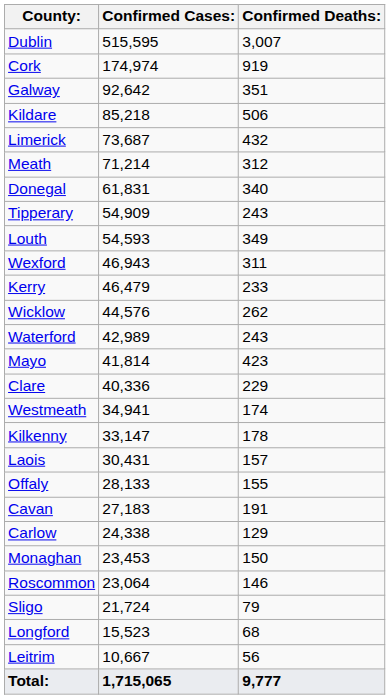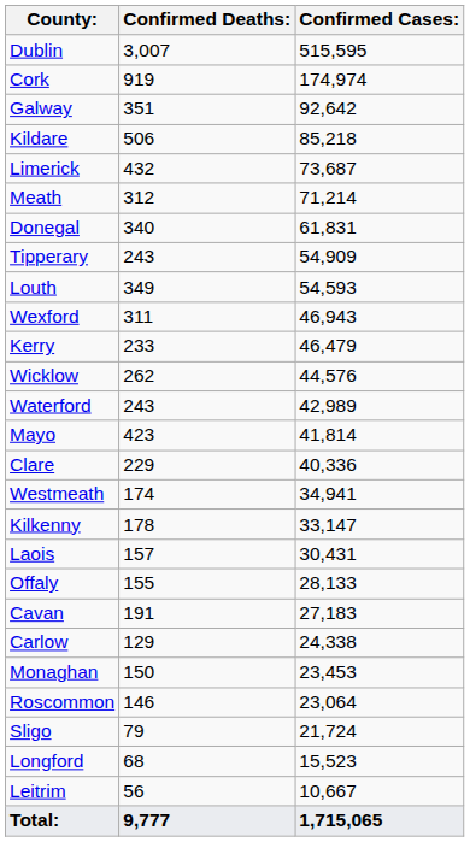 <table class="wikitable sortable" style="text-align:left">
 <tr>
 <th>County:</th>
+<th>Confirmed Deaths:</th>
 <th>Confirmed Cases:</th>
-<th>Confirmed Deaths:</th>
 </tr>
 <tr>
 <td><a href='#'>Dublin</a></td>
+<td>3,007</td>
 <td>515,595</td>
-<td>3,007</td>
 </tr>
 <tr>
 <td><a href='#'>Cork</a></td>
+<td>919</td>
 <td>174,974</td>
-<td>919</td>
 </tr>
 <tr>
 <td><a href='#'>Galway</a></td>
+<td>351</td>
 <td>92,642</td>
-<td>351</td>
 </tr>
 <tr>
 <td><a href='#'>Kildare</a></td>
+<td>506</td>
 <td>85,218</td>
-<td>506</td>
 </tr>
 <tr>
 <td><a href='#'>Limerick</a></td>
+<td>432</td>
 <td>73,687</td>
-<td>432</td>
 </tr>
 <tr>
 <td><a href='#'>Meath</a></td>
+<td>312</td>
 <td>71,214</td>
-<td>312</td>
 </tr>
 <tr>
 <td><a href='#'>Donegal</a></td>
+<td>340</td>
 <td>61,831</td>
-<td>340</td>
 </tr>
 <tr>
 <td><a href='#'>Tipperary</a></td>
+<td>243</td>
 <td>54,909</td>
-<td>243</td>
 </tr>
 <tr>
 <td><a href='#'>Louth</a></td>
+<td>349</td>
 <td>54,593</td>
-<td>349</td>
 </tr>
 <tr>
 <td><a href='#'>Wexford</a></td>
+<td>311</td>
 <td>46,943</td>
-<td>311</td>
 </tr>
 <tr>
 <td><a href='#'>Kerry</a></td>
+<td>233</td>
 <td>46,479</td>
-<td>233</td>
 </tr>
 <tr>
 <td><a href='#'>Wicklow</a></td>
+<td>262</td>
 <td>44,576</td>
-<td>262</td>
 </tr>
 <tr>
 <td><a href='#'>Waterford</a></td>
+<td>243</td>
 <td>42,989</td>
-<td>243</td>
 </tr>
 <tr>
 <td><a href='#'>Mayo</a></td>
+<td>423</td>
 <td>41,814</td>
-<td>423</td>
 </tr>
 <tr>
 <td><a href='#'>Clare</a></td>
+<td>229</td>
 <td>40,336</td>
-<td>229</td>
 </tr>
 <tr>
 <td><a href='#'>Westmeath</a></td>
+<td>174</td>
 <td>34,941</td>
-<td>174</td>
 </tr>
 <tr>
 <td><a href='#'>Kilkenny</a></td>
+<td>178</td>
 <td>33,147</td>
-<td>178</td>
 </tr>
 <tr>
 <td><a href='#'>Laois</a></td>
+<td>157</td>
 <td>30,431</td>
-<td>157</td>
 </tr>
 <tr>
 <td><a href='#'>Offaly</a></td>
+<td>155</td>
 <td>28,133</td>
-<td>155</td>
 </tr>
 <tr>
 <td><a href='#'>Cavan</a></td>
+<td>191</td>
 <td>27,183</td>
-<td>191</td>
 </tr>
 <tr>
 <td><a href='#'>Carlow</a></td>
+<td>129</td>
 <td>24,338</td>
-<td>129</td>
 </tr>
 <tr>
 <td><a href='#'>Monaghan</a></td>
+<td>150</td>
 <td>23,453</td>
-<td>150</td>
 </tr>
 <tr>
 <td><a href='#'>Roscommon</a></td>
+<td>146</td>
 <td>23,064</td>
-<td>146</td>
 </tr>
 <tr>
 <td><a href='#'>Sligo</a></td>
+<td>79</td>
 <td>21,724</td>
-<td>79</td>
 </tr>
 <tr>
 <td><a href='#'>Longford</a></td>
+<td>68</td>
 <td>15,523</td>
-<td>68</td>
 </tr>
 <tr>
 <td><a href='#'>Leitrim</a></td>
+<td>56</td>
 <td>10,667</td>
-<td>56</td>
 </tr>
 <tr bgcolor=#eaecf0>
 <td align=left> <strong>Total:</strong></td>
+<td><strong>9,777</strong></td>
 <td><strong>1,715,065</strong></td>
-<td><strong>9,777</strong></td>
 </tr>
 </table>
